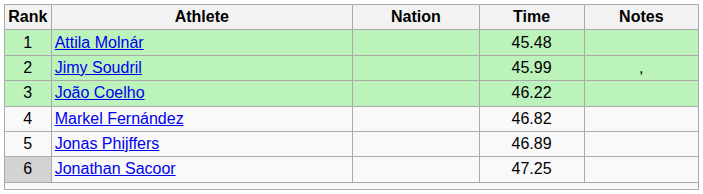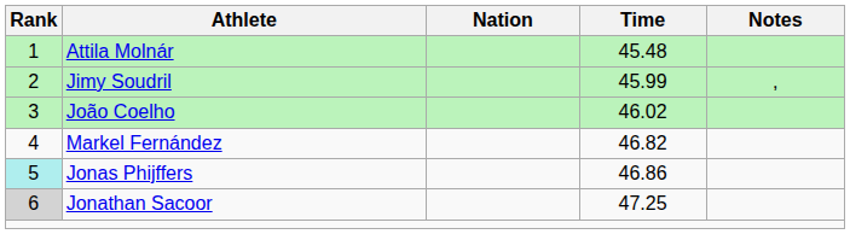 <table class="wikitable sortable" style="text-align:center;width: 55%;">
 <tr>
 <th scope="col" style="width: 10px;">Rank</th>
 <th scope="col">Athlete</th>
 <th scope="col">Nation</th>
 <th scope="col">Time</th>
 <th scope="col">Notes</th>
 </tr>
 <tr bgcolor=bbf3bb>
 <td>1</td>
 <td align=left><a href='#'>Attila Molnár</a></td>
 <td align=left></td>
 <td>45.48</td>
 <td></td>
 </tr>
 <tr bgcolor=bbf3bb>
 <td>2</td>
 <td align=left><a href='#'>Jimy Soudril</a></td>
 <td align=left></td>
 <td>45.99</td>
 <td>, </td>
 </tr>
 <tr bgcolor=bbf3bb>
 <td>3</td>
 <td align=left><a href='#'>João Coelho</a></td>
 <td align=left></td>
-<td>46.22</td>
+<td>46.02</td>
 <td></td>
 </tr>
 <tr>
 <td>4</td>
 <td align=left><a href='#'>Markel Fernández</a></td>
 <td align=left></td>
 <td>46.82</td>
 <td></td>
 </tr>
 <tr>
-<td>5</td>
+<td style="background: paleturquoise;">5</td>
 <td align=left><a href='#'>Jonas Phijffers</a></td>
 <td align=left></td>
-<td>46.89</td>
+<td>46.86</td>
 <td></td>
 </tr>
 <tr>
 <td style="background: lightgrey;">6</td>
 <td align=left><a href='#'>Jonathan Sacoor</a></td>
 <td align=left></td>
 <td>47.25</td>
 <td></td>
 </tr>
 <tr class="sortbottom">
 <td colspan="5"></td>
 </tr>
 </table>
